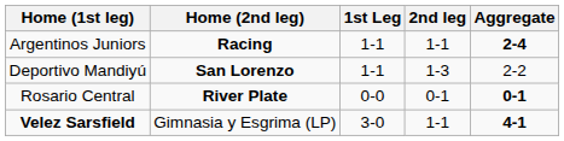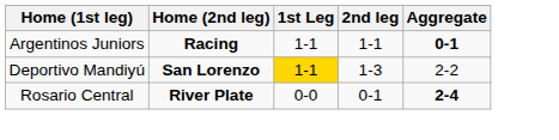 <table class="wikitable" style="text-align: center;">
 <tr>
 <th>Home (1st leg)</th>
 <th>Home (2nd leg)</th>
 <th>1st Leg</th>
 <th>2nd leg</th>
 <th>Aggregate</th>
 </tr>
 <tr>
 <td>Argentinos Juniors</td>
 <td><strong>Racing</strong></td>
 <td>1-1</td>
 <td>1-1</td>
-<td><strong>2-4</strong></td>
+<td><strong>0-1</strong></td>
 </tr>
 <tr>
 <td>Deportivo Mandiyú</td>
 <td><strong>San Lorenzo</strong></td>
-<td>1-1</td>
+<td style="background: gold;">1-1</td>
 <td>1-3</td>
 <td>2-2</td>
 </tr>
 <tr>
 <td>Rosario Central</td>
 <td><strong>River Plate</strong></td>
 <td>0-0</td>
 <td>0-1</td>
-<td><strong>0-1</strong></td>
-</tr>
-<tr>
-<td><strong>Velez Sarsfield</strong></td>
-<td>Gimnasia y Esgrima (LP)</td>
-<td>3-0</td>
-<td>1-1</td>
-<td><strong>4-1</strong></td>
+<td><strong>2-4</strong></td>
 </tr>
 </table>
